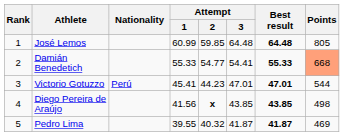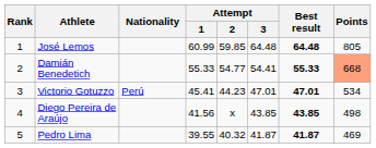 <table class="wikitable"  style="width:35em; font-size:95%; text-align:center;">
 <tr>
 <th rowspan=2>Rank</th>
 <th rowspan="2" style="width:150px;">Athlete</th>
 <th rowspan="2" style="width:100px;">Nationality</th>
 <th colspan="3" style="width:150px;">Attempt</th>
 <th rowspan="2" style="width:100px;">Best result</th>
 <th rowspan=2>Points</th>
 </tr>
 <tr>
 <th>1</th>
 <th>2</th>
 <th>3</th>
 </tr>
 <tr>
 <td>1</td>
 <td align=left><a href='#'>José Lemos</a></td>
 <td align=left></td>
 <td>60.99</td>
 <td>59.85</td>
 <td>64.48</td>
 <td><strong>64.48</strong></td>
 <td>805</td>
 </tr>
 <tr>
 <td>2</td>
 <td align=left><a href='#'>Damián Benedetich</a></td>
 <td align=left></td>
 <td>55.33</td>
 <td>54.77</td>
 <td>54.41</td>
 <td><strong>55.33</strong></td>
 <td style="background: lightsalmon;">668</td>
 </tr>
 <tr>
 <td>3</td>
 <td align=left><a href='#'>Victorio Gotuzzo</a></td>
 <td align=left> <a href='#'>Perú</a></td>
 <td>45.41</td>
 <td>44.23</td>
 <td>47.01</td>
 <td><strong>47.01</strong></td>
-<td>544</td>
+<td>534</td>
 </tr>
 <tr>
 <td>4</td>
 <td align=left><a href='#'>Diego Pereira de Araújo</a></td>
 <td align=left></td>
 <td>41.56</td>
-<td><strong>x</strong></td>
+<td>x</td>
 <td>43.85</td>
 <td><strong>43.85</strong></td>
 <td>498</td>
 </tr>
 <tr>
 <td>5</td>
 <td align=left><a href='#'>Pedro Lima</a></td>
 <td align=left></td>
 <td>39.55</td>
 <td>40.32</td>
 <td>41.87</td>
 <td><strong>41.87</strong></td>
 <td>469</td>
 </tr>
 </table>
